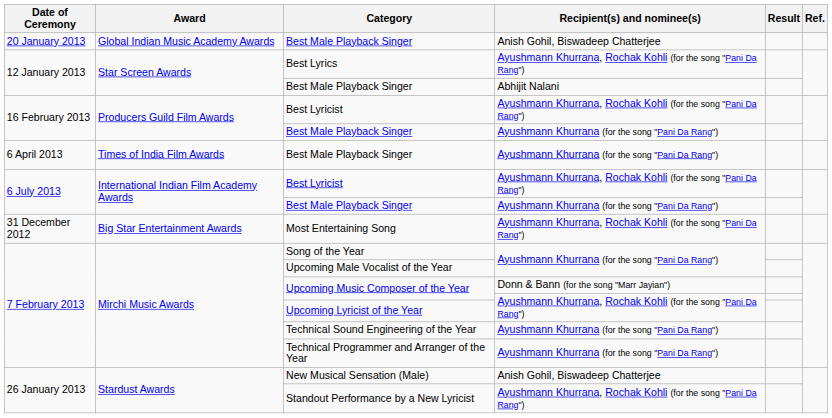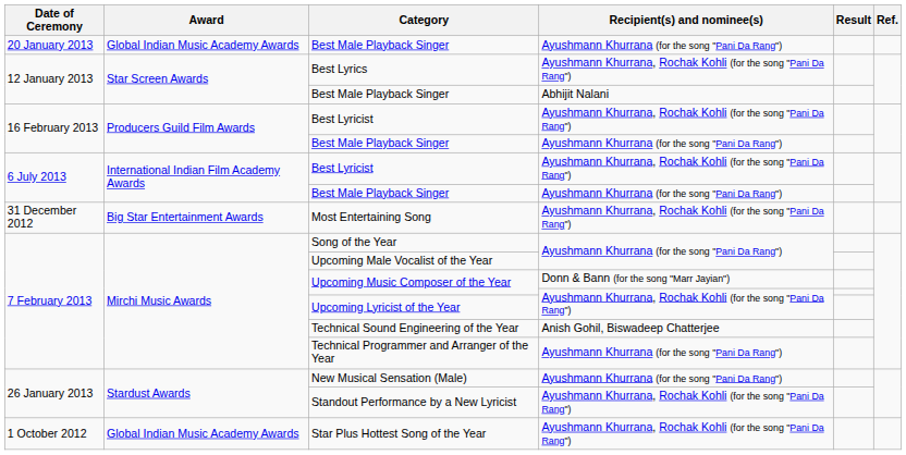 <table class="wikitable sortable">
 <tr>
 <th>Date of Ceremony</th>
 <th>Award</th>
 <th>Category</th>
 <th>Recipient(s) and nominee(s)</th>
 <th>Result</th>
 <th>Ref.</th>
 </tr>
 <tr>
 <td><a href='#'>20 January 2013</a></td>
 <td><a href='#'>Global Indian Music Academy Awards</a></td>
 <td><a href='#'>Best Male Playback Singer</a></td>
-<td>Anish Gohil, Biswadeep Chatterjee</td>
+<td><a href='#'>Ayushmann Khurrana</a> <small>(for the song "<a href='#'>Pani Da Rang</a>")</small></td>
 <td></td>
 <td><br></td>
 </tr>
 <tr>
 <td rowspan="2">12 January 2013</td>
 <td rowspan="2"><a href='#'>Star Screen Awards</a></td>
 <td>Best Lyrics</td>
 <td><a href='#'>Ayushmann Khurrana</a>, <a href='#'>Rochak Kohli</a> <small>(for the song "<a href='#'>Pani Da Rang</a>")</small></td>
 <td></td>
 <td rowspan="2"><br><br></td>
 </tr>
 <tr>
 <td>Best Male Playback Singer</td>
 <td>Abhijit Nalani</td>
 <td></td>
 </tr>
 <tr>
 <td rowspan="2">16 February 2013</td>
 <td rowspan="2"><a href='#'>Producers Guild Film Awards</a></td>
 <td>Best Lyricist</td>
 <td><a href='#'>Ayushmann Khurrana</a>, <a href='#'>Rochak Kohli</a> <small>(for the song "<a href='#'>Pani Da Rang</a>")</small></td>
 <td></td>
 <td rowspan="2"><br></td>
 </tr>
 <tr>
 <td><a href='#'>Best Male Playback Singer</a></td>
 <td><a href='#'>Ayushmann Khurrana</a> <small>(for the song "<a href='#'>Pani Da Rang</a>")</small></td>
 <td></td>
-</tr>
-<tr>
-<td>6 April 2013</td>
-<td><a href='#'>Times of India Film Awards</a></td>
-<td>Best Male Playback Singer</td>
-<td><a href='#'>Ayushmann Khurrana</a> <small>(for the song "<a href='#'>Pani Da Rang</a>")</small></td>
-<td></td>
-<td><br><br></td>
 </tr>
 <tr>
 <td rowspan="2"><a href='#'>6 July 2013</a></td>
 <td rowspan="2"><a href='#'>International Indian Film Academy Awards</a></td>
 <td><a href='#'>Best Lyricist</a></td>
 <td><a href='#'>Ayushmann Khurrana</a>, <a href='#'>Rochak Kohli</a> <small>(for the song "<a href='#'>Pani Da Rang</a>")</small></td>
 <td></td>
 <td rowspan="2"><br><br><br></td>
 </tr>
 <tr>
 <td><a href='#'>Best Male Playback Singer</a></td>
 <td><a href='#'>Ayushmann Khurrana</a> <small>(for the song "<a href='#'>Pani Da Rang</a>")</small></td>
 <td></td>
 </tr>
 <tr>
 <td>31 December 2012</td>
 <td><a href='#'>Big Star Entertainment Awards</a></td>
 <td>Most Entertaining Song</td>
 <td><a href='#'>Ayushmann Khurrana</a>, <a href='#'>Rochak Kohli</a> <small>(for the song "<a href='#'>Pani Da Rang</a>")</small></td>
 <td></td>
 <td></td>
 </tr>
 <tr>
 <td rowspan="7"><a href='#'>7 February 2013</a></td>
 <td rowspan="7"><a href='#'>Mirchi Music Awards</a></td>
 <td>Song of the Year</td>
 <td rowspan="2"><a href='#'>Ayushmann Khurrana</a> <small>(for the song "<a href='#'>Pani Da Rang</a>")</small></td>
 <td></td>
 <td rowspan="7"><br></td>
 </tr>
 <tr>
 <td>Upcoming Male Vocalist of the Year</td>
 <td></td>
 </tr>
 <tr>
 <td rowspan="2"><a href='#'>Upcoming Music Composer of the Year</a></td>
 <td>Donn & Bann <small>(for the song "Marr Jayian")</small></td>
 <td></td>
 </tr>
 <tr>
 <td rowspan="2"><a href='#'>Ayushmann Khurrana</a>, <a href='#'>Rochak Kohli</a> <small>(for the song "<a href='#'>Pani Da Rang</a>")</small></td>
 <td></td>
 </tr>
 <tr>
 <td><a href='#'>Upcoming Lyricist of the Year</a></td>
 <td></td>
 </tr>
 <tr>
 <td>Technical Sound Engineering of the Year</td>
-<td><a href='#'>Ayushmann Khurrana</a> <small>(for the song "<a href='#'>Pani Da Rang</a>")</small></td>
+<td>Anish Gohil, Biswadeep Chatterjee</td>
 <td></td>
 </tr>
 <tr>
 <td>Technical Programmer and Arranger of the Year</td>
 <td><a href='#'>Ayushmann Khurrana</a> <small>(for the song "<a href='#'>Pani Da Rang</a>")</small></td>
 <td></td>
 </tr>
 <tr>
 <td rowspan="2">26 January 2013</td>
 <td rowspan="2"><a href='#'>Stardust Awards</a></td>
 <td>New Musical Sensation (Male)</td>
-<td>Anish Gohil, Biswadeep Chatterjee</td>
+<td><a href='#'>Ayushmann Khurrana</a> <small>(for the song "<a href='#'>Pani Da Rang</a>")</small></td>
 <td></td>
 <td rowspan="2"><br><br></td>
 </tr>
 <tr>
 <td>Standout Performance by a New Lyricist</td>
 <td><a href='#'>Ayushmann Khurrana</a>, <a href='#'>Rochak Kohli</a> <small>(for the song "<a href='#'>Pani Da Rang</a>")</small></td>
 <td></td>
 </tr>
+<tr>
+<td>1 October 2012</td>
+<td><a href='#'>Global Indian Music Academy Awards</a></td>
+<td>Star Plus Hottest Song of the Year</td>
+<td><a href='#'>Ayushmann Khurrana</a>, <a href='#'>Rochak Kohli</a> <small>(for the song "<a href='#'>Pani Da Rang</a>")</small></td>
+<td></td>
+<td></td>
+</tr>
 </table>
